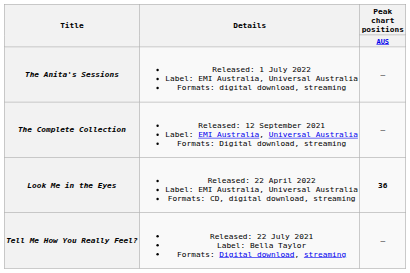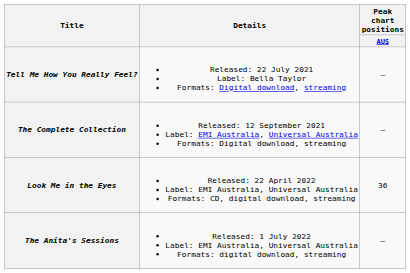 <table class="wikitable plainrowheaders" style="text-align:center;">
 <tr>
 <th scope="col" rowspan="2">Title</th>
 <th scope="col" rowspan="2">Details</th>
 <th scope="col" colspan="1">Peak chart positions</th>
 </tr>
 <tr>
 <th scope="col" style="width:3em;font-size:90%;"><a href='#'>AUS</a><br></th>
 </tr>
 <tr>
-<th scope="row"><em>The Anita's Sessions</em></th>
-<td><br><ul><li>Released: 1 July 2022</li><li>Label: EMI Australia, Universal Australia</li><li>Formats: digital download, streaming</li></ul></td>
+<th scope="row"><em>Tell Me How You Really Feel?</em></th>
+<td><br><ul><li>Released: 22 July 2021</li><li>Label: Bella Taylor</li><li>Formats: <a href='#'>Digital download</a>, <a href='#'>streaming</a></li></ul></td>
 <td>—</td>
 </tr>
 <tr>
 <th scope="row"><em>The Complete Collection</em></th>
 <td><br><ul><li>Released: 12 September 2021</li><li>Label: <a href='#'>EMI Australia</a>, <a href='#'>Universal Australia</a></li><li>Formats: Digital download, streaming</li></ul></td>
 <td>—</td>
 </tr>
 <tr>
 <th scope="row"><em>Look Me in the Eyes</em></th>
 <td><br><ul><li>Released: 22 April 2022</li><li>Label: EMI Australia, Universal Australia</li><li>Formats: CD, digital download, streaming</li></ul></td>
-<td><strong>36</strong></td>
+<td>36</td>
 </tr>
 <tr>
-<th scope="row"><em>Tell Me How You Really Feel?</em></th>
-<td><br><ul><li>Released: 22 July 2021</li><li>Label: Bella Taylor</li><li>Formats: <a href='#'>Digital download</a>, <a href='#'>streaming</a></li></ul></td>
+<th scope="row"><em>The Anita's Sessions</em></th>
+<td><br><ul><li>Released: 1 July 2022</li><li>Label: EMI Australia, Universal Australia</li><li>Formats: digital download, streaming</li></ul></td>
 <td>—</td>
 </tr>
 </table>
